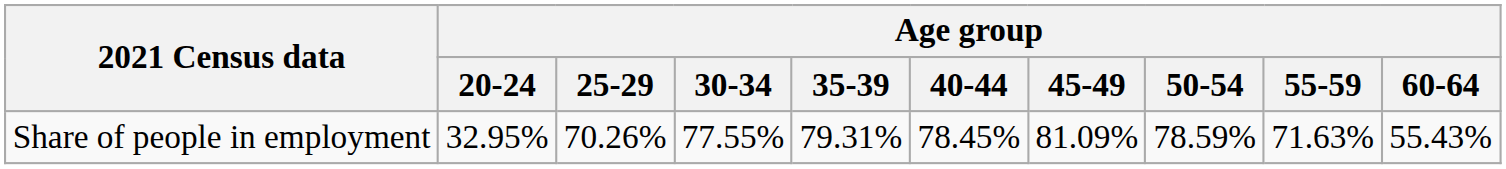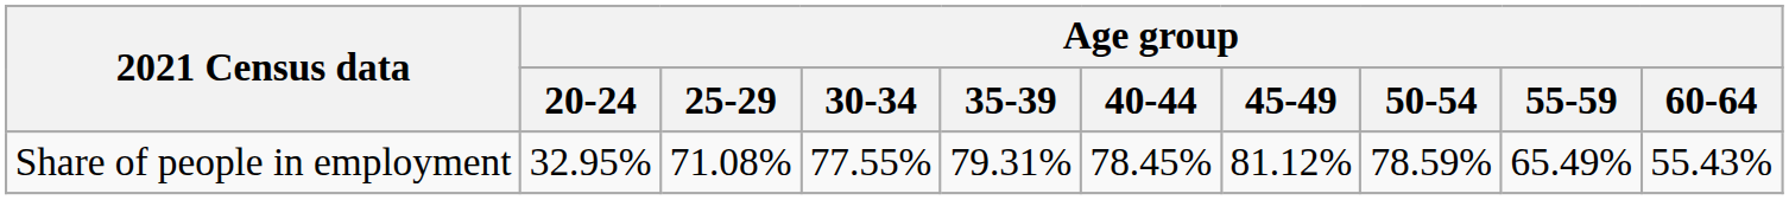 <table class="wikitable">
 <tr>
 <th rowspan="2">2021 Census data</th>
 <th colspan="9">Age group</th>
 </tr>
 <tr>
 <th>20-24</th>
 <th>25-29</th>
 <th>30-34</th>
 <th>35-39</th>
 <th>40-44</th>
 <th>45-49</th>
 <th>50-54</th>
 <th>55-59</th>
 <th>60-64</th>
 </tr>
 <tr>
 <td>Share of people in employment</td>
 <td>32.95%</td>
-<td>70.26%</td>
+<td>71.08%</td>
 <td>77.55%</td>
 <td>79.31%</td>
 <td>78.45%</td>
-<td>81.09%</td>
+<td>81.12%</td>
 <td>78.59%</td>
-<td>71.63%</td>
+<td>65.49%</td>
 <td>55.43%</td>
 </tr>
 </table>
